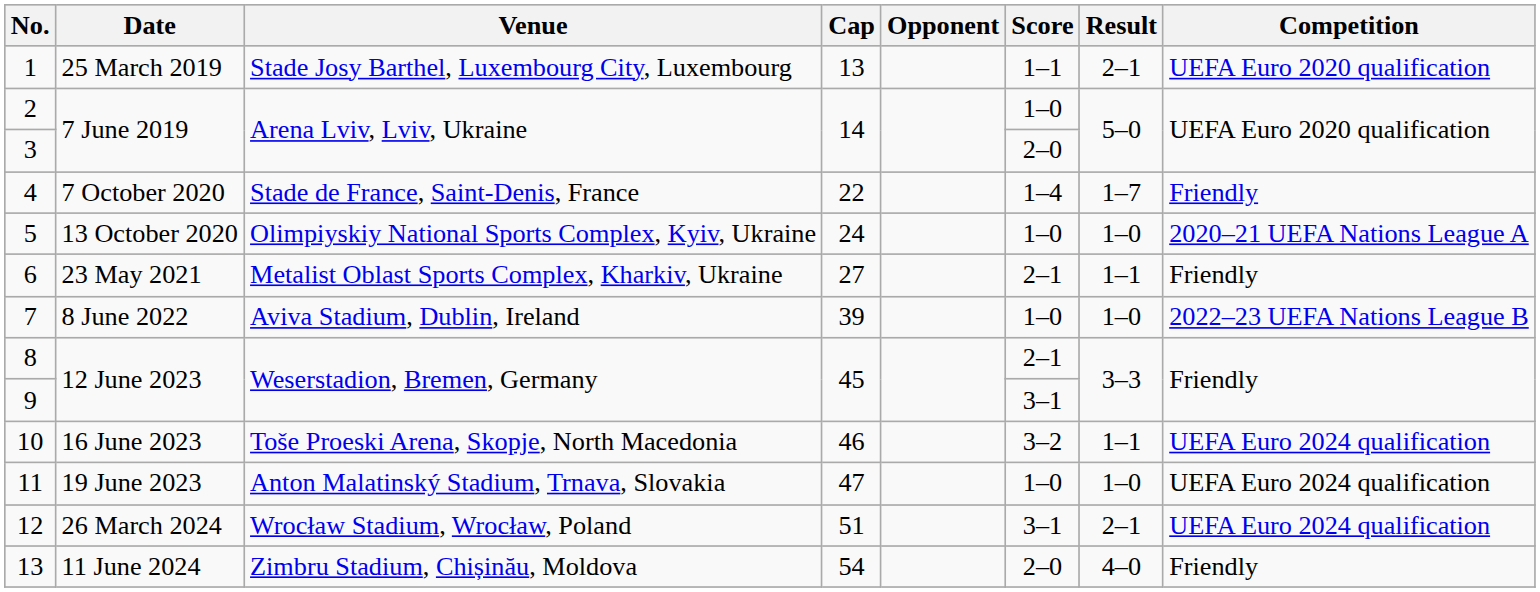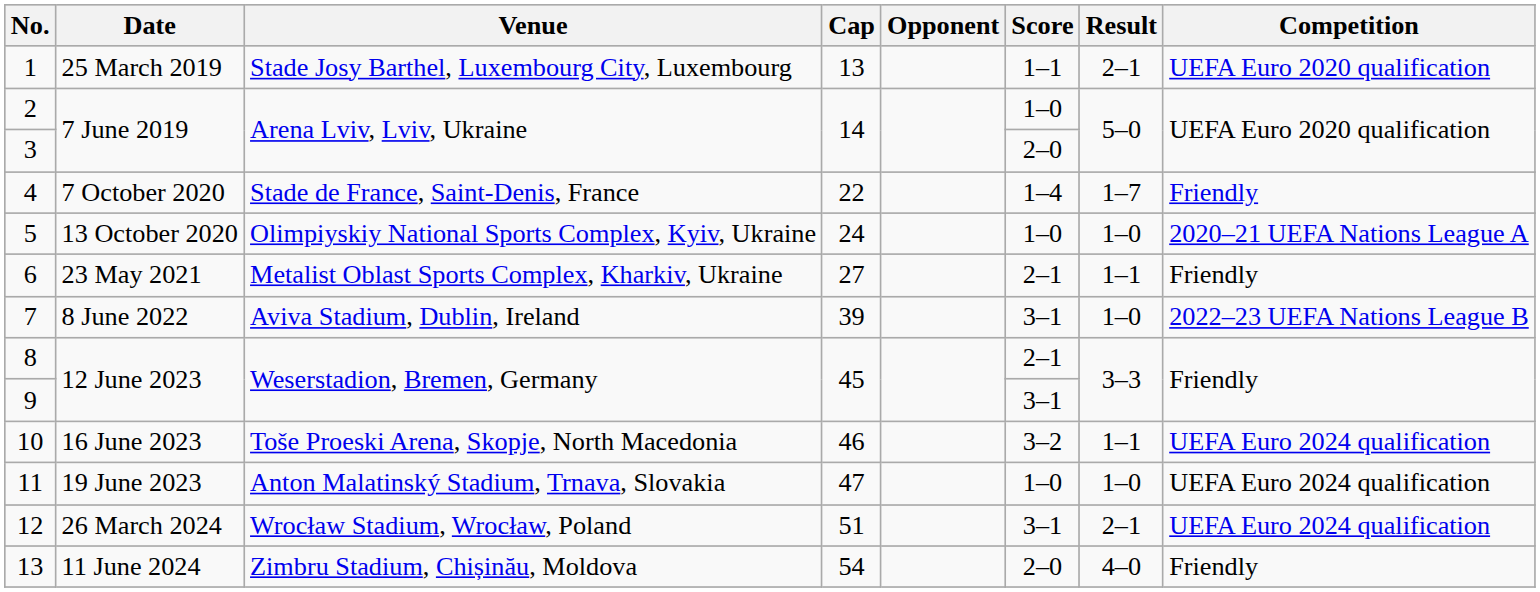 <table class="wikitable sortable">
 <tr>
 <th scope="col">No.</th>
 <th scope="col" data-sort-type="date">Date</th>
 <th scope="col">Venue</th>
 <th scope="col">Cap</th>
 <th scope="col">Opponent</th>
 <th scope="col">Score</th>
 <th scope="col">Result</th>
 <th scope="col">Competition</th>
 </tr>
 <tr>
 <td style="text-align:center">1</td>
 <td>25 March 2019</td>
 <td><a href='#'>Stade Josy Barthel</a>, <a href='#'>Luxembourg City</a>, Luxembourg</td>
 <td style="text-align:center">13</td>
 <td></td>
 <td style="text-align:center">1–1</td>
 <td style="text-align:center">2–1</td>
 <td><a href='#'>UEFA Euro 2020 qualification</a></td>
 </tr>
 <tr>
 <td style="text-align:center">2</td>
 <td rowspan="2">7 June 2019</td>
 <td rowspan="2"><a href='#'>Arena Lviv</a>, <a href='#'>Lviv</a>, Ukraine</td>
 <td rowspan="2" style="text-align:center">14</td>
 <td rowspan="2"></td>
 <td style="text-align:center">1–0</td>
 <td rowspan="2" style="text-align:center">5–0</td>
 <td rowspan="2">UEFA Euro 2020 qualification</td>
 </tr>
 <tr>
 <td style="text-align:center">3</td>
 <td style="text-align:center">2–0</td>
 </tr>
 <tr>
 <td style="text-align:center">4</td>
 <td>7 October 2020</td>
 <td><a href='#'>Stade de France</a>, <a href='#'>Saint-Denis</a>, France</td>
 <td style="text-align:center">22</td>
 <td></td>
 <td style="text-align:center">1–4</td>
 <td style="text-align:center">1–7</td>
 <td><a href='#'>Friendly</a></td>
 </tr>
 <tr>
 <td style="text-align:center">5</td>
 <td>13 October 2020</td>
 <td><a href='#'>Olimpiyskiy National Sports Complex</a>, <a href='#'>Kyiv</a>, Ukraine</td>
 <td style="text-align:center">24</td>
 <td></td>
 <td style="text-align:center">1–0</td>
 <td style="text-align:center">1–0</td>
 <td><a href='#'>2020–21 UEFA Nations League A</a></td>
 </tr>
 <tr>
 <td style="text-align:center">6</td>
 <td>23 May 2021</td>
 <td><a href='#'>Metalist Oblast Sports Complex</a>, <a href='#'>Kharkiv</a>, Ukraine</td>
 <td style="text-align:center">27</td>
 <td></td>
 <td style="text-align:center">2–1</td>
 <td style="text-align:center">1–1</td>
 <td>Friendly</td>
 </tr>
 <tr>
 <td style="text-align:center">7</td>
 <td>8 June 2022</td>
 <td><a href='#'>Aviva Stadium</a>, <a href='#'>Dublin</a>, Ireland</td>
 <td style="text-align:center">39</td>
 <td></td>
-<td style="text-align:center">1–0</td>
+<td style="text-align:center">3–1</td>
 <td style="text-align:center">1–0</td>
 <td><a href='#'>2022–23 UEFA Nations League B</a></td>
 </tr>
 <tr>
 <td style="text-align:center">8</td>
 <td rowspan="2">12 June 2023</td>
 <td rowspan="2"><a href='#'>Weserstadion</a>, <a href='#'>Bremen</a>, Germany</td>
 <td rowspan="2" style="text-align:center">45</td>
 <td rowspan="2"></td>
 <td style="text-align:center">2–1</td>
 <td rowspan="2" style="text-align:center">3–3</td>
 <td rowspan="2">Friendly</td>
 </tr>
 <tr>
 <td style="text-align:center">9</td>
 <td style="text-align:center">3–1</td>
 </tr>
 <tr>
 <td style="text-align:center">10</td>
 <td>16 June 2023</td>
 <td><a href='#'>Toše Proeski Arena</a>, <a href='#'>Skopje</a>, North Macedonia</td>
 <td style="text-align:center">46</td>
 <td></td>
 <td style="text-align:center">3–2</td>
 <td style="text-align:center">1–1</td>
 <td><a href='#'>UEFA Euro 2024 qualification</a></td>
 </tr>
 <tr>
 <td style="text-align:center">11</td>
 <td>19 June 2023</td>
 <td><a href='#'>Anton Malatinský Stadium</a>, <a href='#'>Trnava</a>, Slovakia</td>
 <td style="text-align:center">47</td>
 <td></td>
 <td style="text-align:center">1–0</td>
 <td style="text-align:center">1–0</td>
 <td>UEFA Euro 2024 qualification</td>
 </tr>
 <tr>
 <td style="text-align:center">12</td>
 <td>26 March 2024</td>
 <td><a href='#'>Wrocław Stadium</a>, <a href='#'>Wrocław</a>, Poland</td>
 <td style="text-align:center">51</td>
 <td></td>
 <td style="text-align:center">3–1</td>
 <td style="text-align:center">2–1</td>
 <td><a href='#'>UEFA Euro 2024 qualification</a></td>
 </tr>
 <tr>
 <td style="text-align:center">13</td>
 <td>11 June 2024</td>
 <td><a href='#'>Zimbru Stadium</a>, <a href='#'>Chișinău</a>, Moldova</td>
 <td style="text-align:center">54</td>
 <td></td>
 <td style="text-align:center">2–0</td>
 <td style="text-align:center">4–0</td>
 <td>Friendly</td>
 </tr>
 </table>
